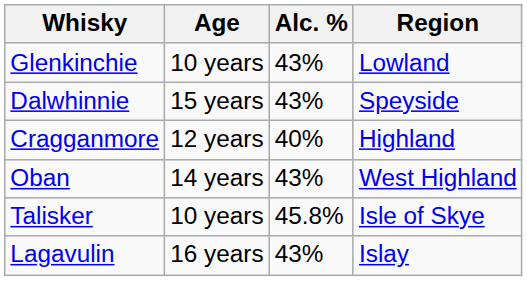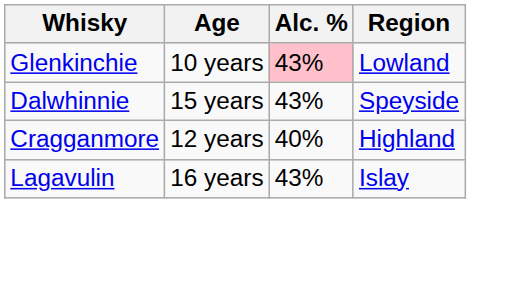 <table class="wikitable">
 <tr>
 <th><strong>Whisky</strong></th>
 <th><strong>Age</strong></th>
 <th><strong>Alc. %</strong></th>
 <th><strong>Region</strong></th>
 </tr>
 <tr>
 <td><a href='#'>Glenkinchie</a></td>
 <td>10 years</td>
-<td>43%</td>
+<td style="background: pink;">43%</td>
 <td><a href='#'>Lowland</a></td>
 </tr>
 <tr>
 <td><a href='#'>Dalwhinnie</a></td>
 <td>15 years</td>
 <td>43%</td>
 <td><a href='#'>Speyside</a></td>
 </tr>
 <tr>
 <td><a href='#'>Cragganmore</a></td>
 <td>12 years</td>
 <td>40%</td>
 <td><a href='#'>Highland</a></td>
 </tr>
 <tr>
-<td><a href='#'>Oban</a></td>
-<td>14 years</td>
-<td>43%</td>
-<td><a href='#'>West Highland</a></td>
-</tr>
-<tr>
-<td><a href='#'>Talisker</a></td>
-<td>10 years</td>
-<td>45.8%</td>
-<td><a href='#'>Isle of Skye</a></td>
-</tr>
-<tr>
 <td><a href='#'>Lagavulin</a></td>
 <td>16 years</td>
 <td>43%</td>
 <td><a href='#'>Islay</a></td>
 </tr>
 </table>
